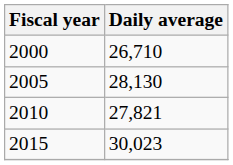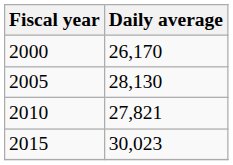 <table class="wikitable">
 <tr>
 <th>Fiscal year</th>
 <th>Daily average</th>
 </tr>
 <tr>
 <td>2000</td>
-<td>26,710</td>
+<td>26,170</td>
 </tr>
 <tr>
 <td>2005</td>
 <td>28,130</td>
 </tr>
 <tr>
 <td>2010</td>
 <td>27,821 </td>
 </tr>
 <tr>
 <td>2015</td>
 <td>30,023</td>
 </tr>
 <tr>
 </tr>
 </table>
